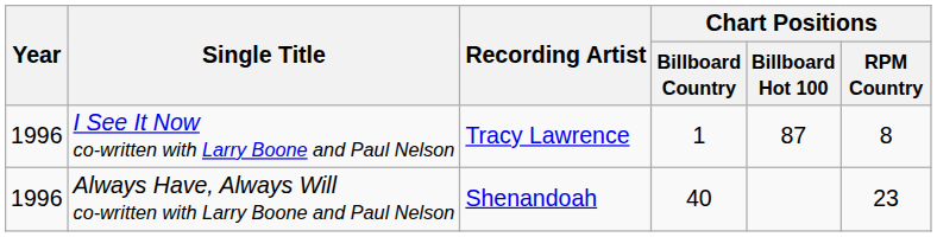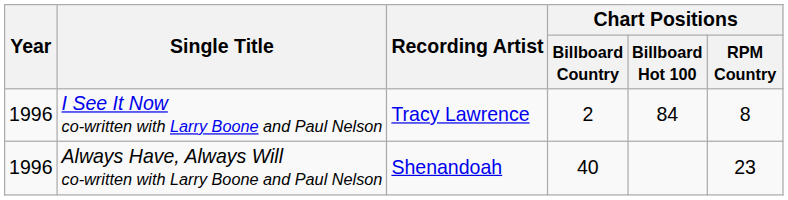 <table class="wikitable">
 <tr>
 <th rowspan="2">Year</th>
 <th rowspan="2">Single Title</th>
 <th rowspan="2">Recording Artist</th>
 <th colspan="6">Chart Positions</th>
 </tr>
 <tr>
 <th width="55"><small>Billboard Country</small></th>
 <th width="55"><small>Billboard Hot 100</small></th>
 <th width="55"><small>RPM Country</small></th>
 </tr>
 <tr>
 <td>1996</td>
 <td><em><a href='#'>I See It Now</a></em> <br> <small><em>co-written with <a href='#'>Larry Boone</a> and Paul Nelson</em></small></td>
 <td><a href='#'>Tracy Lawrence</a></td>
-<td align="center">1</td>
-<td align="center">87</td>
+<td align="center">2</td>
+<td align="center">84</td>
 <td align="center">8</td>
 </tr>
 <tr>
 <td>1996</td>
 <td><em>Always Have, Always Will</em> <br> <small><em>co-written with Larry Boone and Paul Nelson</em></small></td>
 <td><a href='#'>Shenandoah</a></td>
 <td align="center">40</td>
 <td></td>
 <td align="center">23</td>
 </tr>
 </table>
